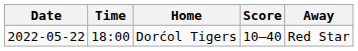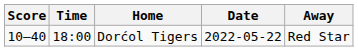 <table class="wikitable">
 <tr>
-<th colspan="1" rowspan="1">Date</th>
+<th colspan="1" rowspan="1">Score</th>
 <th colspan="1" rowspan="1">Time</th>
 <th colspan="1" rowspan="1">Home</th>
-<th colspan="1" rowspan="1">Score</th>
+<th colspan="1" rowspan="1">Date</th>
 <th>Away</th>
 </tr>
 <tr>
-<td>2022-05-22</td>
+<td>10–40</td>
 <td>18:00</td>
 <td> Dorćol Tigers</td>
-<td>10–40</td>
+<td>2022-05-22</td>
 <td> Red Star</td>
 </tr>
 </table>
